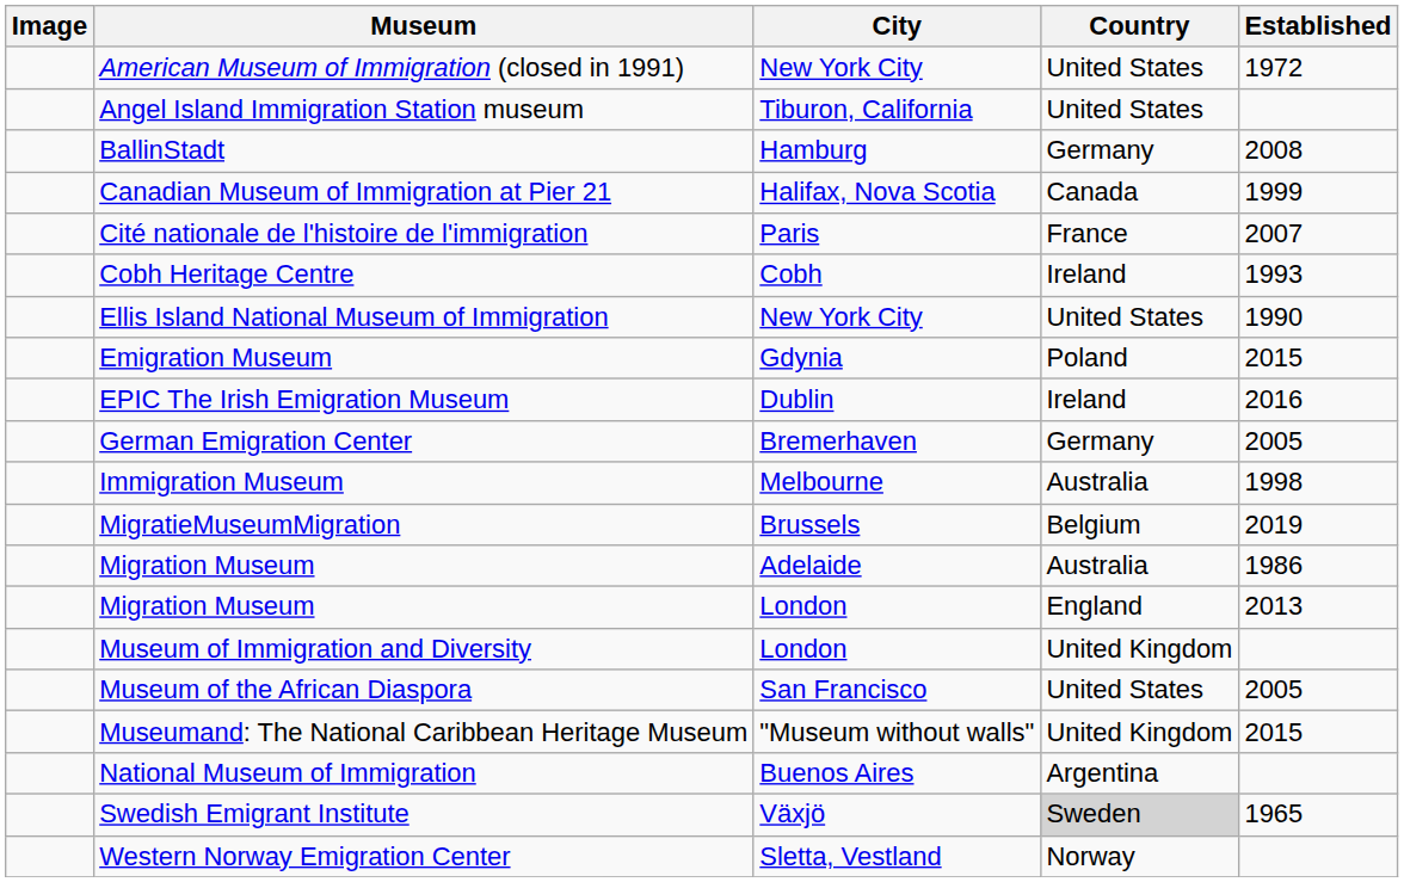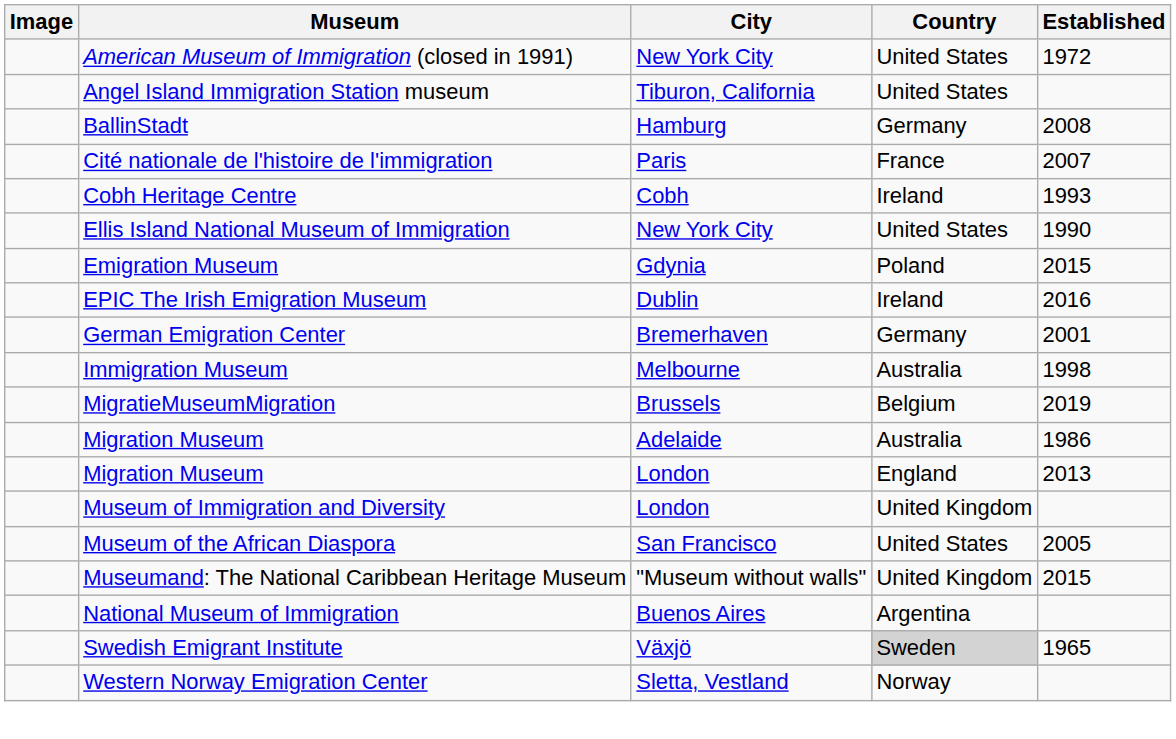 <table class="wikitable sortable">
 <tr>
 <th class="unsortable">Image</th>
 <th>Museum</th>
 <th>City</th>
 <th>Country</th>
 <th>Established</th>
 </tr>
 <tr>
 <td></td>
 <td><em><a href='#'>American Museum of Immigration</a></em> (closed in 1991)</td>
 <td><a href='#'>New York City</a></td>
 <td>United States</td>
 <td>1972</td>
 </tr>
 <tr>
 <td></td>
 <td><a href='#'>Angel Island Immigration Station</a> museum</td>
 <td><a href='#'>Tiburon, California</a></td>
 <td>United States</td>
 <td></td>
 </tr>
 <tr>
 <td></td>
 <td><a href='#'>BallinStadt</a></td>
 <td><a href='#'>Hamburg</a></td>
 <td>Germany</td>
 <td>2008</td>
-</tr>
-<tr>
-<td></td>
-<td><a href='#'>Canadian Museum of Immigration at Pier 21</a></td>
-<td><a href='#'>Halifax, Nova Scotia</a></td>
-<td>Canada</td>
-<td>1999</td>
 </tr>
 <tr>
 <td></td>
 <td><a href='#'>Cité nationale de l'histoire de l'immigration</a></td>
 <td><a href='#'>Paris</a></td>
 <td>France</td>
 <td>2007</td>
 </tr>
 <tr>
 <td></td>
 <td><a href='#'>Cobh Heritage Centre</a></td>
 <td><a href='#'>Cobh</a></td>
 <td>Ireland</td>
 <td>1993</td>
 </tr>
 <tr>
 <td></td>
 <td><a href='#'>Ellis Island National Museum of Immigration</a></td>
 <td><a href='#'>New York City</a></td>
 <td>United States</td>
 <td>1990</td>
 </tr>
 <tr>
 <td></td>
 <td><a href='#'>Emigration Museum</a></td>
 <td><a href='#'>Gdynia</a></td>
 <td>Poland</td>
 <td>2015</td>
 </tr>
 <tr>
 <td></td>
 <td><a href='#'>EPIC The Irish Emigration Museum</a></td>
 <td><a href='#'>Dublin</a></td>
 <td>Ireland</td>
 <td>2016</td>
 </tr>
 <tr>
 <td></td>
 <td><a href='#'>German Emigration Center</a></td>
 <td><a href='#'>Bremerhaven</a></td>
 <td>Germany</td>
-<td>2005</td>
+<td>2001</td>
 </tr>
 <tr>
 <td></td>
 <td><a href='#'>Immigration Museum</a></td>
 <td><a href='#'>Melbourne</a></td>
 <td>Australia</td>
 <td>1998</td>
 </tr>
 <tr>
 <td> </td>
 <td><a href='#'>MigratieMuseumMigration</a></td>
 <td><a href='#'>Brussels</a></td>
 <td>Belgium</td>
 <td>2019</td>
 </tr>
 <tr>
 <td></td>
 <td><a href='#'>Migration Museum</a></td>
 <td><a href='#'>Adelaide</a></td>
 <td>Australia</td>
 <td>1986</td>
 </tr>
 <tr>
 <td></td>
 <td><a href='#'>Migration Museum</a></td>
 <td><a href='#'>London</a></td>
 <td>England</td>
 <td>2013</td>
 </tr>
 <tr>
 <td></td>
 <td><a href='#'>Museum of Immigration and Diversity</a></td>
 <td><a href='#'>London</a></td>
 <td>United Kingdom</td>
 <td></td>
 </tr>
 <tr>
 <td></td>
 <td><a href='#'>Museum of the African Diaspora</a></td>
 <td><a href='#'>San Francisco</a></td>
 <td>United States</td>
 <td>2005</td>
 </tr>
 <tr>
 <td></td>
 <td><a href='#'>Museumand</a>: The National Caribbean Heritage Museum</td>
 <td>"Museum without walls"</td>
 <td>United Kingdom</td>
 <td>2015</td>
 </tr>
 <tr>
 <td></td>
 <td><a href='#'>National Museum of Immigration</a></td>
 <td><a href='#'>Buenos Aires</a></td>
 <td>Argentina</td>
 <td></td>
 </tr>
 <tr>
 <td></td>
 <td><a href='#'>Swedish Emigrant Institute</a></td>
 <td><a href='#'>Växjö</a></td>
 <td style="background: lightgrey;">Sweden</td>
 <td>1965</td>
 </tr>
 <tr>
 <td></td>
 <td><a href='#'>Western Norway Emigration Center</a></td>
 <td><a href='#'>Sletta, Vestland</a></td>
 <td>Norway</td>
 <td></td>
 </tr>
 </table>
